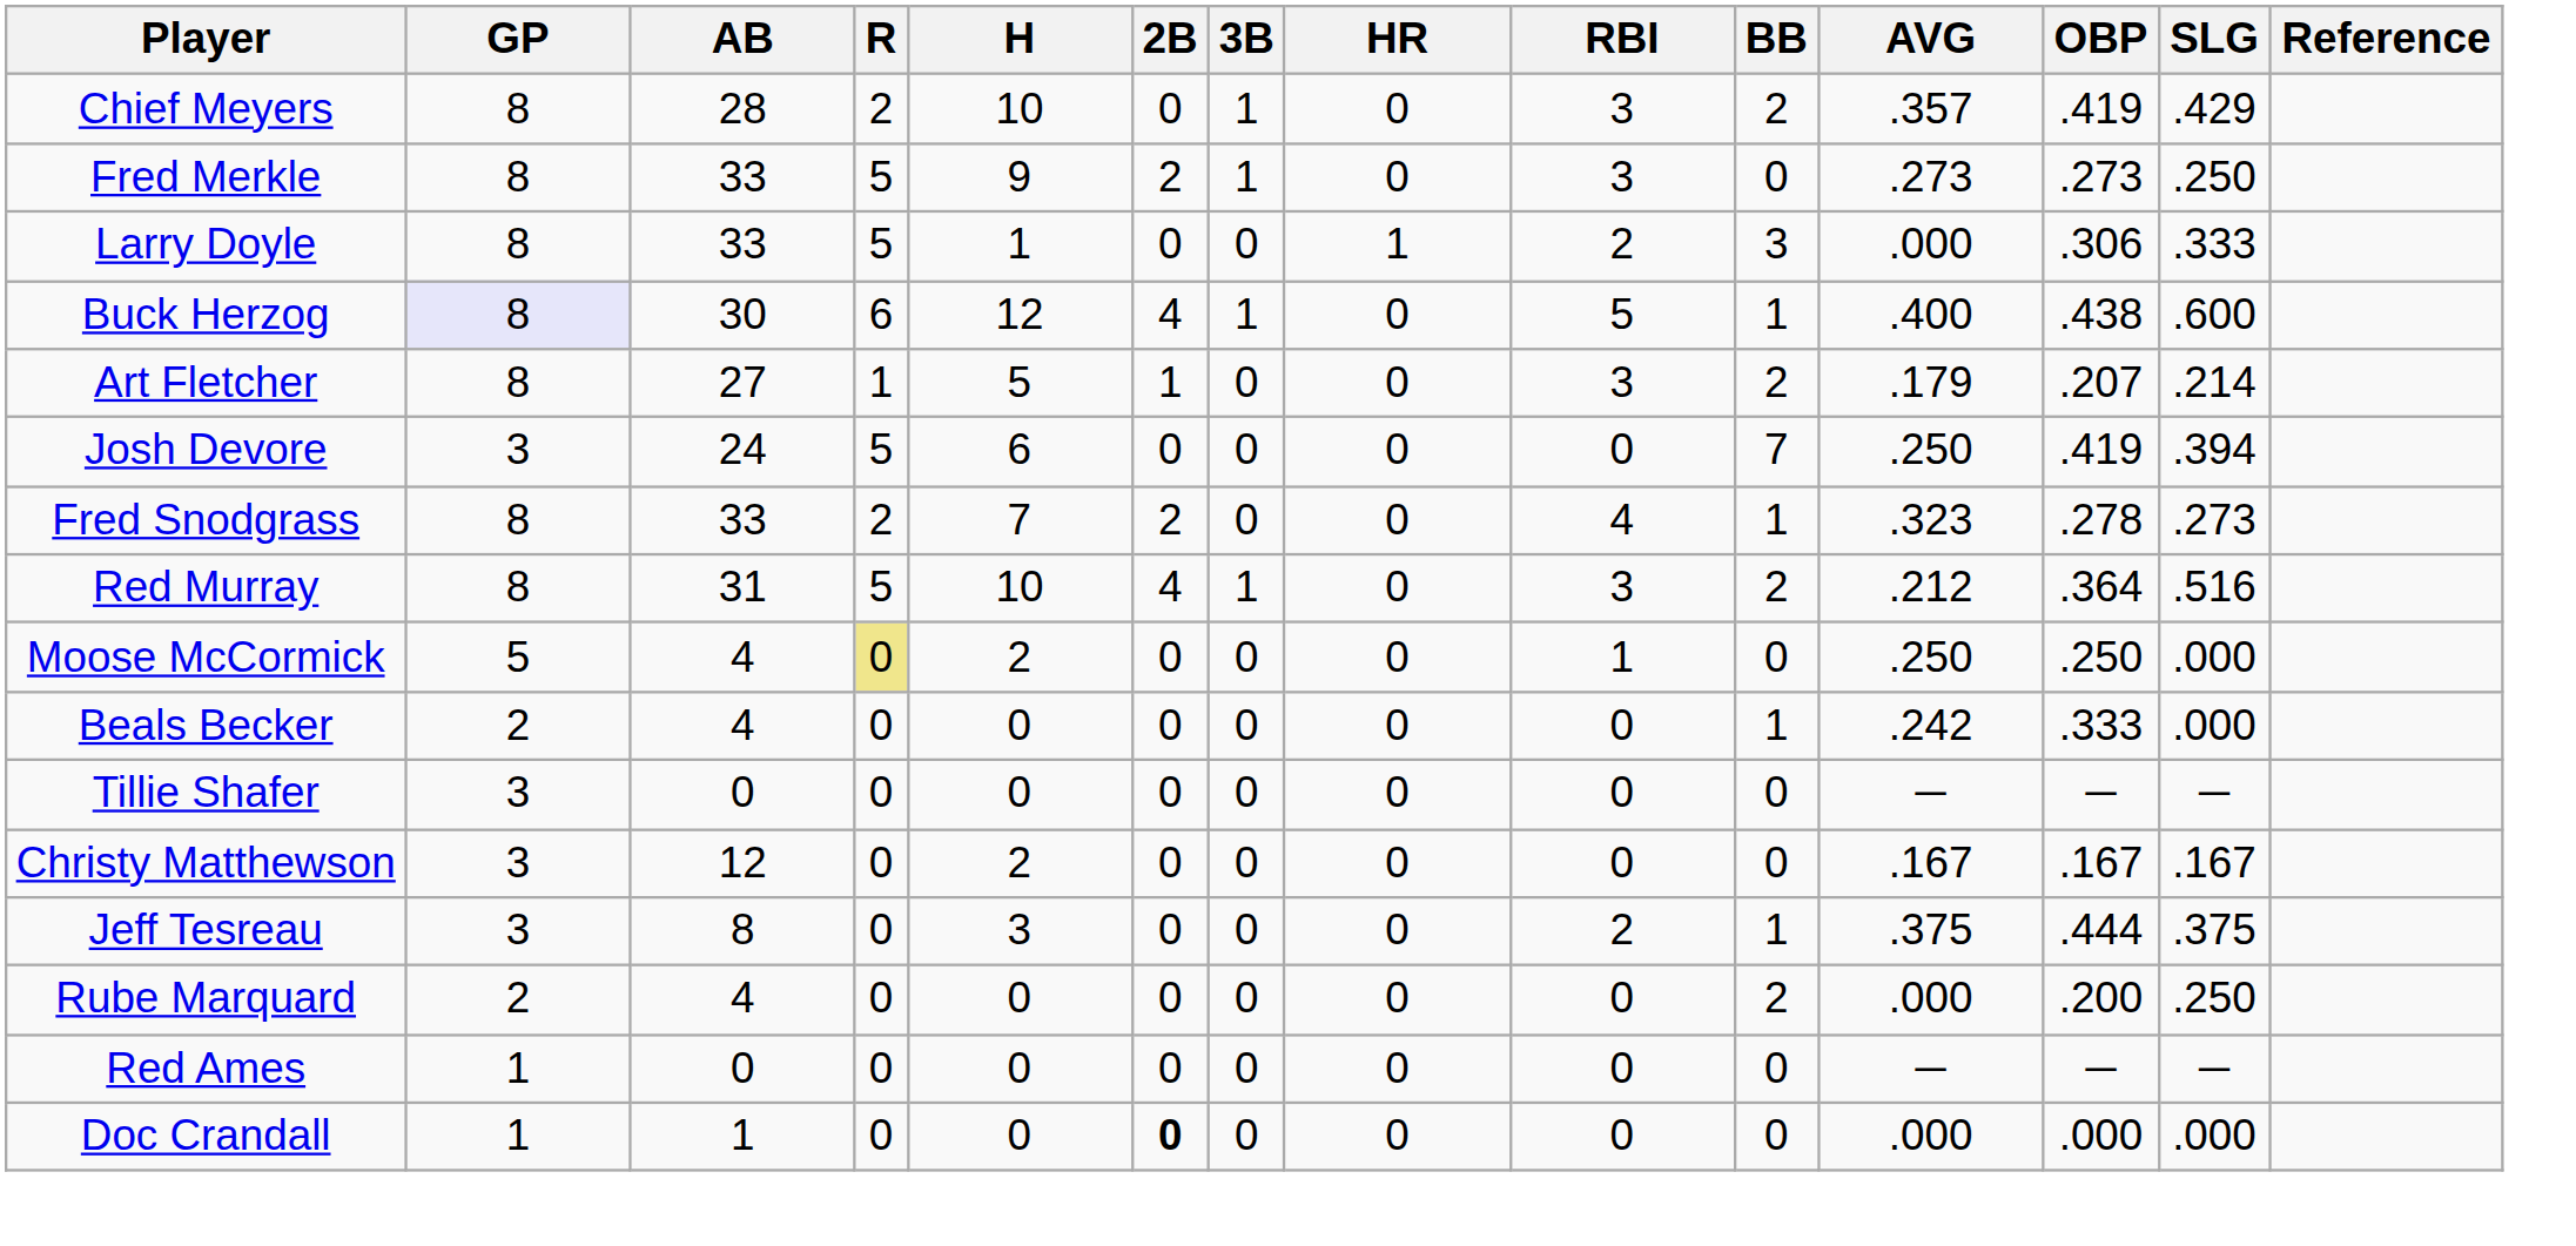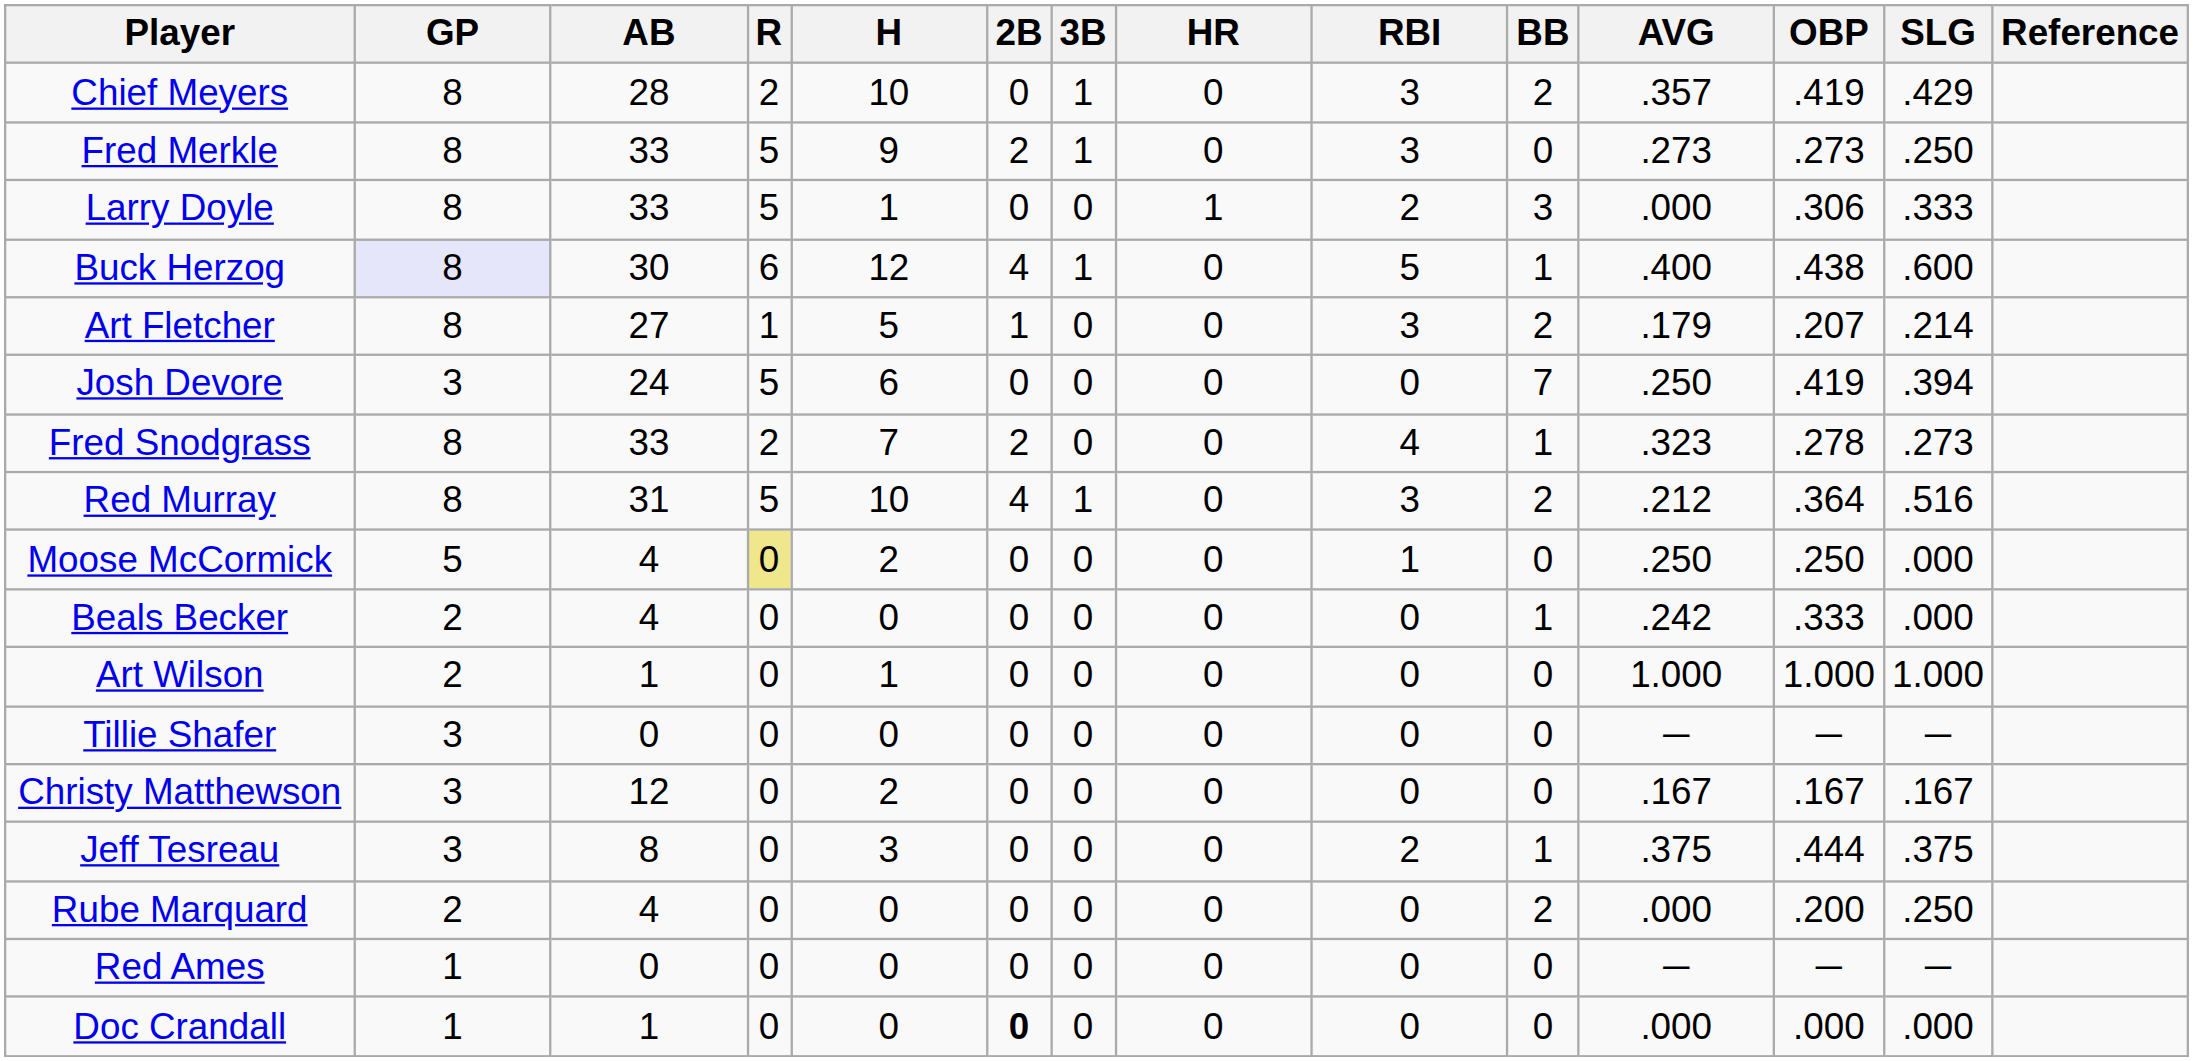 <table class="wikitable sortable" style="text-align:center">
 <tr>
 <th width="16%">Player</th>
 <th width="9%">GP</th>
 <th width="9%">AB</th>
 <th>R</th>
 <th width="9%">H</th>
 <th>2B</th>
 <th>3B</th>
 <th width="9%">HR</th>
 <th width="9%">RBI</th>
 <th>BB</th>
 <th width="9%">AVG</th>
 <th>OBP</th>
 <th>SLG</th>
 <th>Reference</th>
 </tr>
 <tr>
 <td><a href='#'>Chief Meyers</a></td>
 <td>8</td>
 <td>28</td>
 <td>2</td>
 <td>10</td>
 <td>0</td>
 <td>1</td>
 <td>0</td>
 <td>3</td>
 <td>2</td>
 <td>.357</td>
 <td>.419</td>
 <td>.429</td>
 <td></td>
 </tr>
 <tr>
 <td><a href='#'>Fred Merkle</a></td>
 <td>8</td>
 <td>33</td>
 <td>5</td>
 <td>9</td>
 <td>2</td>
 <td>1</td>
 <td>0</td>
 <td>3</td>
 <td>0</td>
 <td>.273</td>
 <td>.273</td>
 <td>.250</td>
 <td></td>
 </tr>
 <tr>
 <td><a href='#'>Larry Doyle</a></td>
 <td>8</td>
 <td>33</td>
 <td>5</td>
 <td>1</td>
 <td>0</td>
 <td>0</td>
 <td>1</td>
 <td>2</td>
 <td>3</td>
 <td>.000</td>
 <td>.306</td>
 <td>.333</td>
 <td></td>
 </tr>
 <tr>
 <td><a href='#'>Buck Herzog</a></td>
 <td style="background: lavender;">8</td>
 <td>30</td>
 <td>6</td>
 <td>12</td>
 <td>4</td>
 <td>1</td>
 <td>0</td>
 <td>5</td>
 <td>1</td>
 <td>.400</td>
 <td>.438</td>
 <td>.600</td>
 <td></td>
 </tr>
 <tr>
 <td><a href='#'>Art Fletcher</a></td>
 <td>8</td>
 <td>27</td>
 <td>1</td>
 <td>5</td>
 <td>1</td>
 <td>0</td>
 <td>0</td>
 <td>3</td>
 <td>2</td>
 <td>.179</td>
 <td>.207</td>
 <td>.214</td>
 <td></td>
 </tr>
 <tr>
 <td><a href='#'>Josh Devore</a></td>
 <td>3</td>
 <td>24</td>
 <td>5</td>
 <td>6</td>
 <td>0</td>
 <td>0</td>
 <td>0</td>
 <td>0</td>
 <td>7</td>
 <td>.250</td>
 <td>.419</td>
 <td>.394</td>
 <td></td>
 </tr>
 <tr>
 <td><a href='#'>Fred Snodgrass</a></td>
 <td>8</td>
 <td>33</td>
 <td>2</td>
 <td>7</td>
 <td>2</td>
 <td>0</td>
 <td>0</td>
 <td>4</td>
 <td>1</td>
 <td>.323</td>
 <td>.278</td>
 <td>.273</td>
 <td></td>
 </tr>
 <tr>
 <td><a href='#'>Red Murray</a></td>
 <td>8</td>
 <td>31</td>
 <td>5</td>
 <td>10</td>
 <td>4</td>
 <td>1</td>
 <td>0</td>
 <td>3</td>
 <td>2</td>
 <td>.212</td>
 <td>.364</td>
 <td>.516</td>
 <td></td>
 </tr>
 <tr>
 <td><a href='#'>Moose McCormick</a></td>
 <td>5</td>
 <td>4</td>
 <td style="background: khaki;">0</td>
 <td>2</td>
 <td>0</td>
 <td>0</td>
 <td>0</td>
 <td>1</td>
 <td>0</td>
 <td>.250</td>
 <td>.250</td>
 <td>.000</td>
 <td></td>
 </tr>
 <tr>
 <td><a href='#'>Beals Becker</a></td>
 <td>2</td>
 <td>4</td>
 <td>0</td>
 <td>0</td>
 <td>0</td>
 <td>0</td>
 <td>0</td>
 <td>0</td>
 <td>1</td>
 <td>.242</td>
 <td>.333</td>
 <td>.000</td>
 <td></td>
 </tr>
 <tr>
+<td><a href='#'>Art Wilson</a></td>
+<td>2</td>
+<td>1</td>
+<td>0</td>
+<td>1</td>
+<td>0</td>
+<td>0</td>
+<td>0</td>
+<td>0</td>
+<td>0</td>
+<td>1.000</td>
+<td>1.000</td>
+<td>1.000</td>
+<td></td>
+</tr>
+<tr>
 <td><a href='#'>Tillie Shafer</a></td>
 <td>3</td>
 <td>0</td>
 <td>0</td>
 <td>0</td>
 <td>0</td>
 <td>0</td>
 <td>0</td>
 <td>0</td>
 <td>0</td>
 <td>─</td>
 <td>─</td>
 <td>─</td>
 <td></td>
 </tr>
 <tr>
 <td><a href='#'>Christy Matthewson</a></td>
 <td>3</td>
 <td>12</td>
 <td>0</td>
 <td>2</td>
 <td>0</td>
 <td>0</td>
 <td>0</td>
 <td>0</td>
 <td>0</td>
 <td>.167</td>
 <td>.167</td>
 <td>.167</td>
 <td></td>
 </tr>
 <tr>
 <td><a href='#'>Jeff Tesreau</a></td>
 <td>3</td>
 <td>8</td>
 <td>0</td>
 <td>3</td>
 <td>0</td>
 <td>0</td>
 <td>0</td>
 <td>2</td>
 <td>1</td>
 <td>.375</td>
 <td>.444</td>
 <td>.375</td>
 <td></td>
 </tr>
 <tr>
 <td><a href='#'>Rube Marquard</a></td>
 <td>2</td>
 <td>4</td>
 <td>0</td>
 <td>0</td>
 <td>0</td>
 <td>0</td>
 <td>0</td>
 <td>0</td>
 <td>2</td>
 <td>.000</td>
 <td>.200</td>
 <td>.250</td>
 <td></td>
 </tr>
 <tr>
 <td><a href='#'>Red Ames</a></td>
 <td>1</td>
 <td>0</td>
 <td>0</td>
 <td>0</td>
 <td>0</td>
 <td>0</td>
 <td>0</td>
 <td>0</td>
 <td>0</td>
 <td>─</td>
 <td>─</td>
 <td>─</td>
 <td></td>
 </tr>
 <tr>
 <td><a href='#'>Doc Crandall</a></td>
 <td>1</td>
 <td>1</td>
 <td>0</td>
 <td>0</td>
 <td><strong>0</strong></td>
 <td>0</td>
 <td>0</td>
 <td>0</td>
 <td>0</td>
 <td>.000</td>
 <td>.000</td>
 <td>.000</td>
 <td></td>
 </tr>
 </table>
